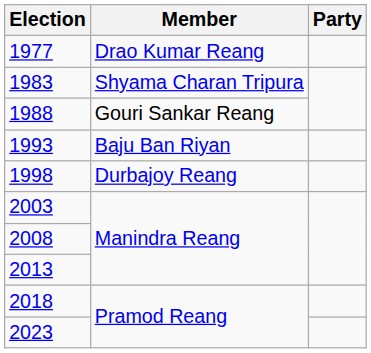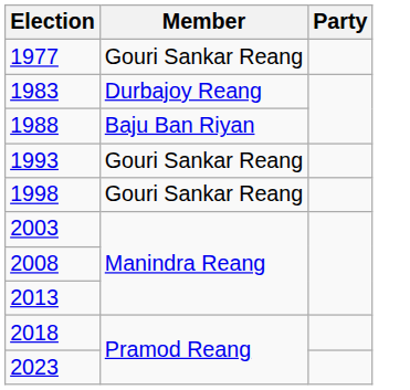 <table class="wikitable sortable">
 <tr>
 <th>Election</th>
 <th>Member</th>
 <th colspan=2>Party</th>
 </tr>
 <tr>
 <td><a href='#'>1977</a></td>
-<td><a href='#'>Drao Kumar Reang</a></td>
+<td>Gouri Sankar Reang</td>
 <td></td>
 </tr>
 <tr>
 <td><a href='#'>1983</a></td>
-<td><a href='#'>Shyama Charan Tripura</a></td>
+<td><a href='#'>Durbajoy Reang</a></td>
 </tr>
 <tr>
 <td><a href='#'>1988</a></td>
-<td>Gouri Sankar Reang</td>
+<td><a href='#'>Baju Ban Riyan</a></td>
 </tr>
 <tr>
 <td><a href='#'>1993</a></td>
-<td><a href='#'>Baju Ban Riyan</a></td>
+<td>Gouri Sankar Reang</td>
 <td></td>
 </tr>
 <tr>
 <td><a href='#'>1998</a></td>
-<td><a href='#'>Durbajoy Reang</a></td>
+<td>Gouri Sankar Reang</td>
 <td></td>
 </tr>
 <tr>
 <td><a href='#'>2003</a></td>
 <td rowspan=3><a href='#'>Manindra Reang</a></td>
 </tr>
 <tr>
 <td><a href='#'>2008</a></td>
 </tr>
 <tr>
 <td><a href='#'>2013</a></td>
 </tr>
 <tr>
 <td><a href='#'>2018</a></td>
 <td rowspan=2><a href='#'>Pramod Reang</a></td>
 <td></td>
 </tr>
 <tr>
 <td><a href='#'>2023</a></td>
 </tr>
 </table>
